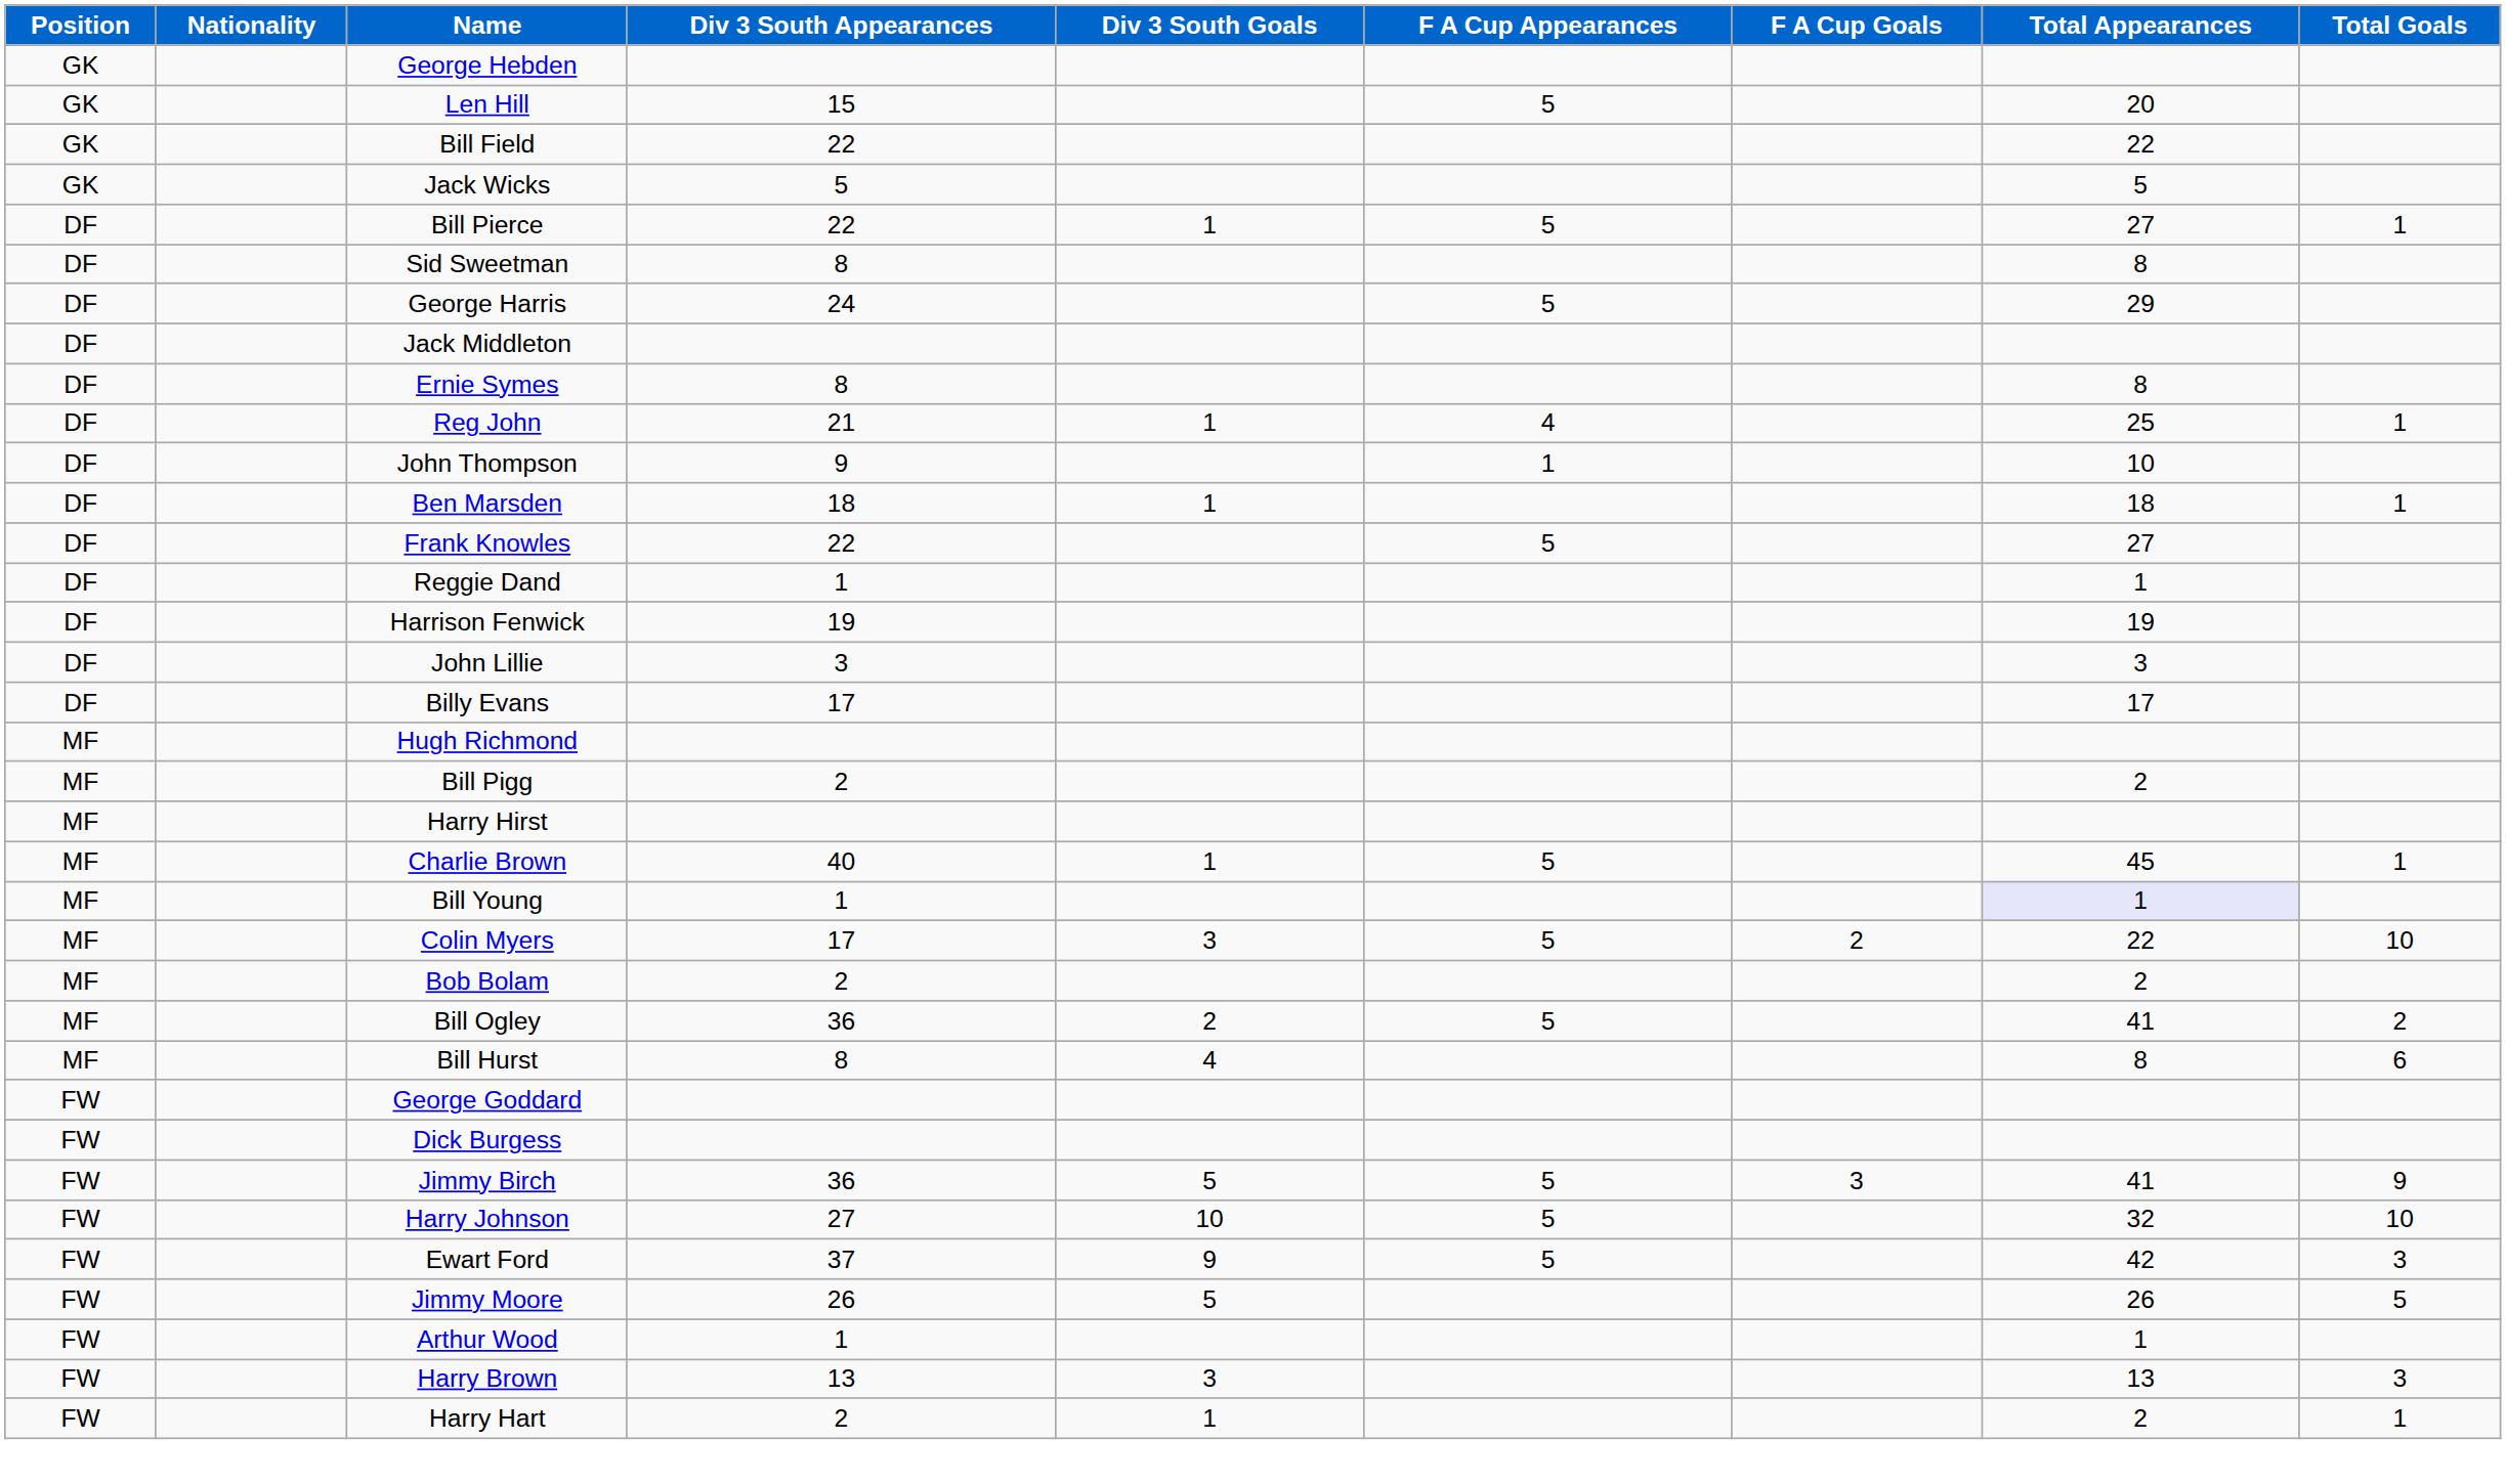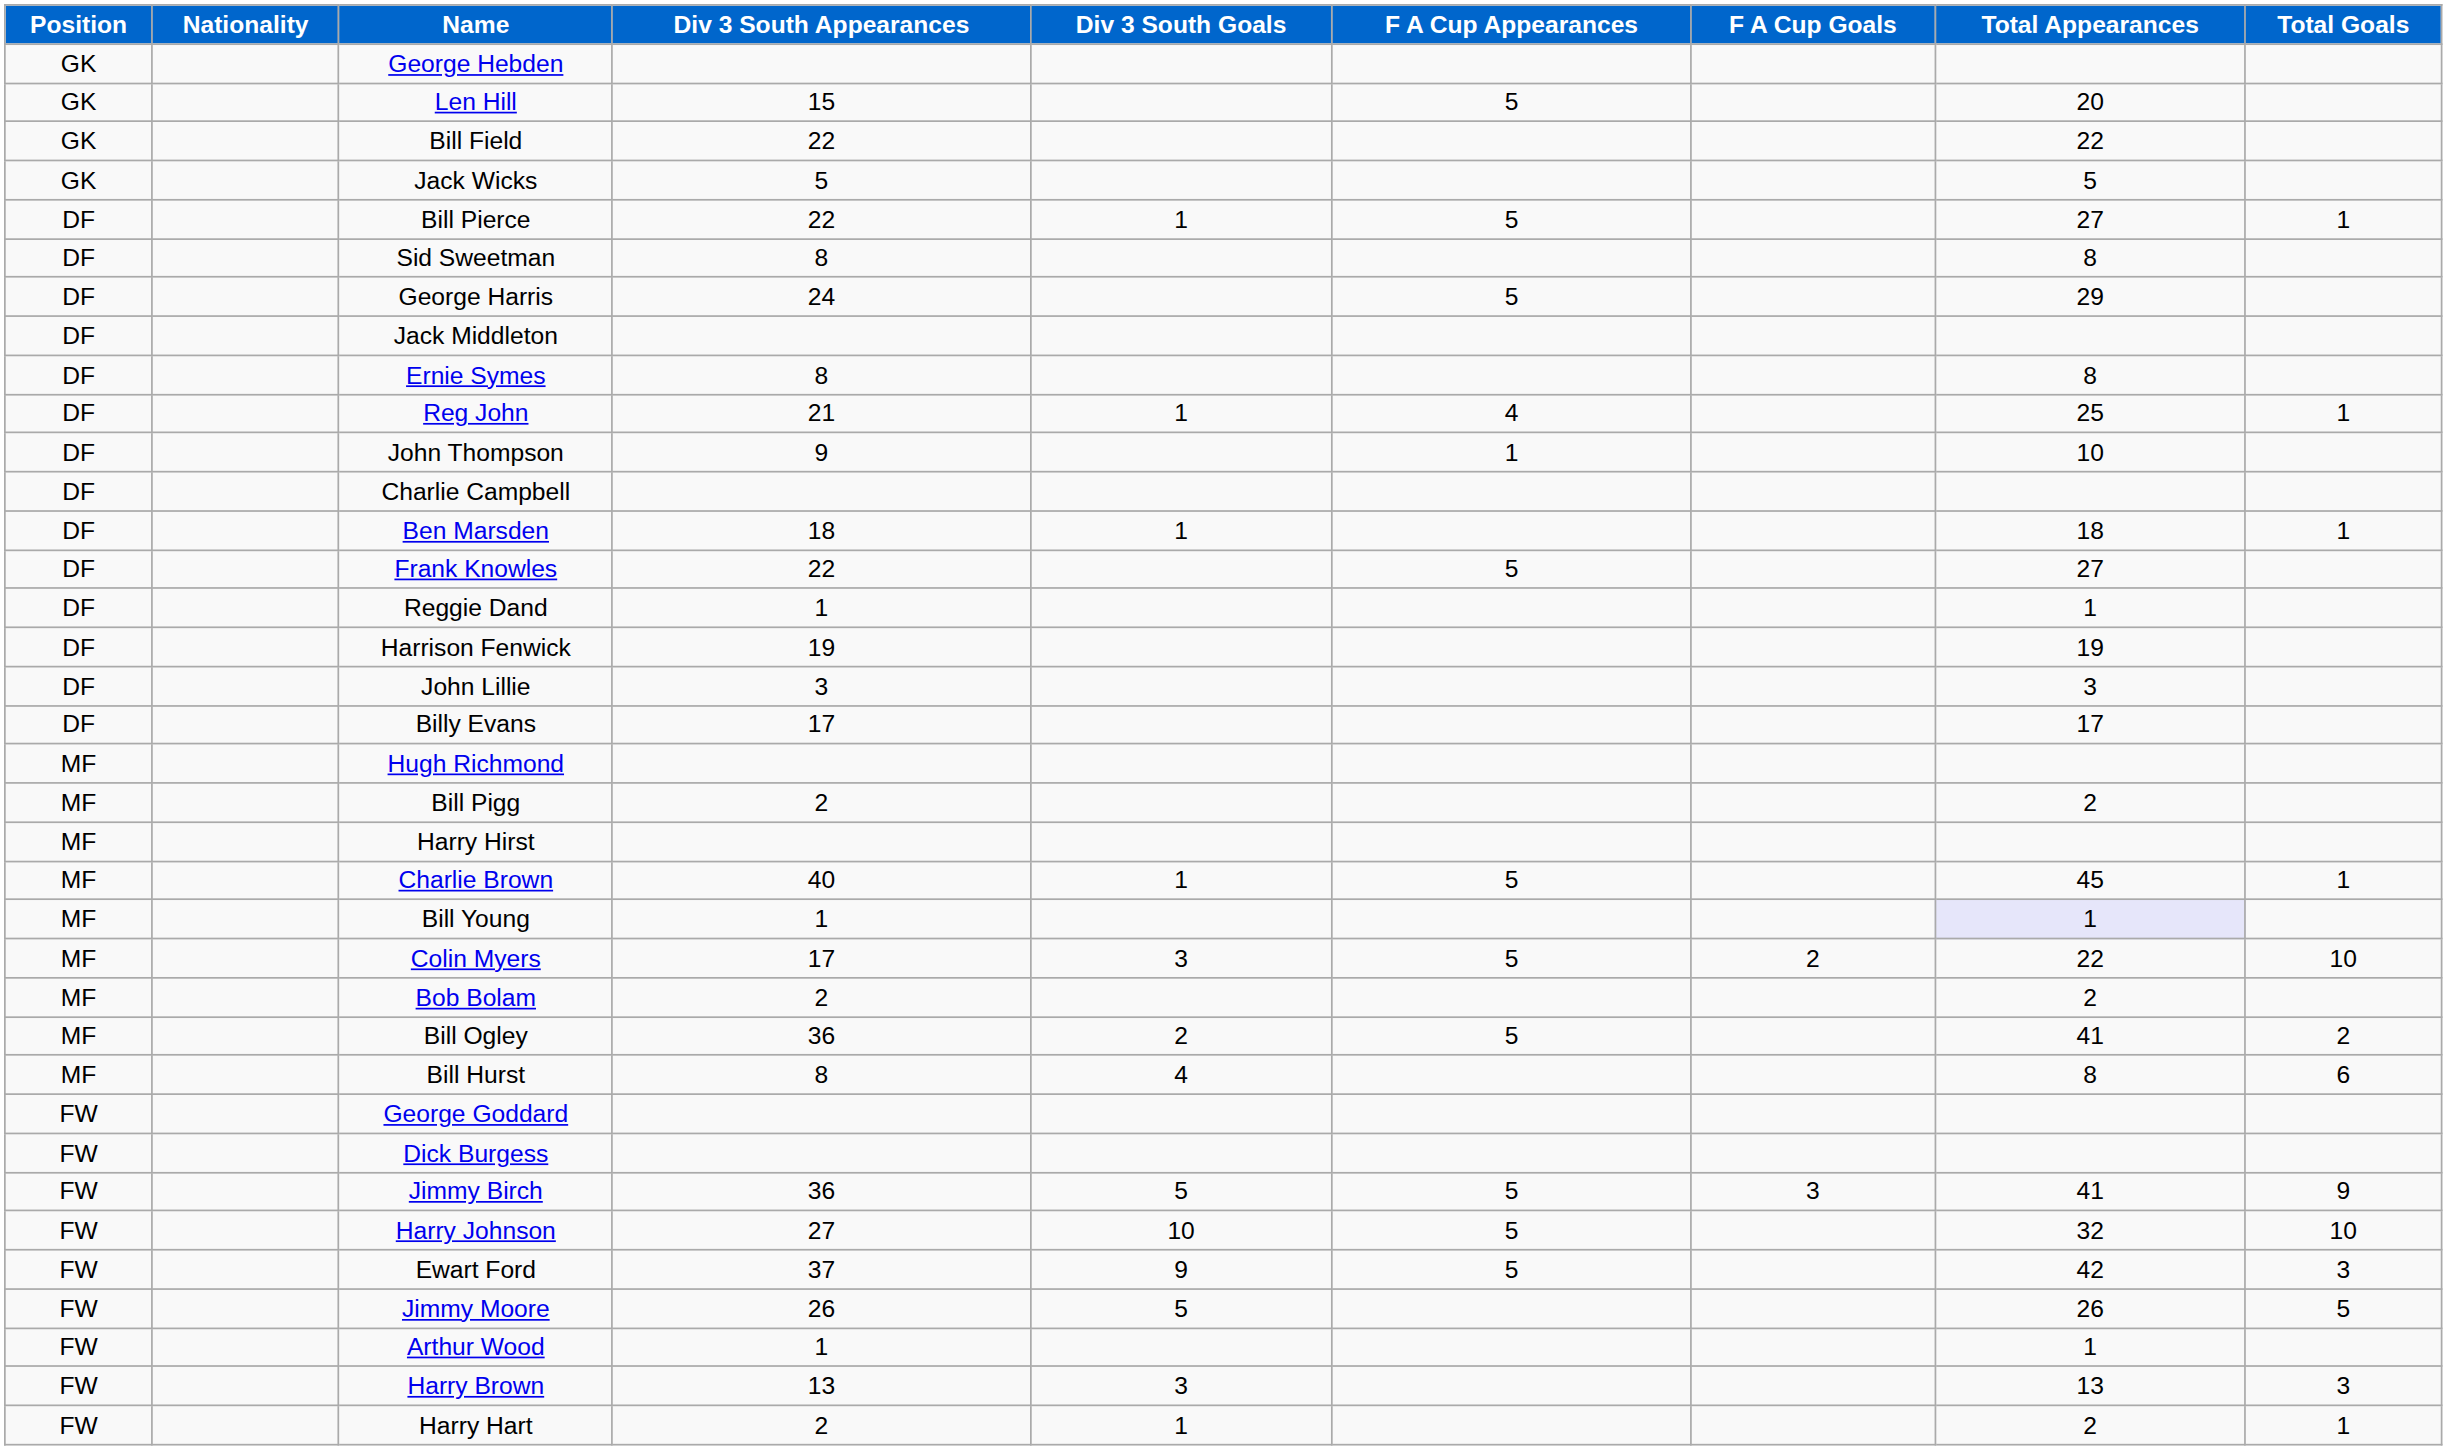 <table class="wikitable" style="text-align:center; font-size:90%; width:90%;">
 <tr>
 <th style="background:#0066CC; color:#FFFFFF; text-align:center;">Position</th>
 <th style="background:#0066CC; color:#FFFFFF; text-align:center;">Nationality</th>
 <th style="background:#0066CC; color:#FFFFFF; text-align:center;"><strong>Name</strong></th>
 <th style="background:#0066CC; color:#FFFFFF; text-align:center;">Div 3 South Appearances</th>
 <th style="background:#0066CC; color:#FFFFFF; text-align:center;">Div 3 South Goals</th>
 <th style="background:#0066CC; color:#FFFFFF; text-align:center;">F A Cup Appearances</th>
 <th style="background:#0066CC; color:#FFFFFF; text-align:center;">F A Cup Goals</th>
 <th style="background:#0066CC; color:#FFFFFF; text-align:center;">Total Appearances</th>
 <th style="background:#0066CC; color:#FFFFFF; text-align:center;">Total Goals</th>
 </tr>
 <tr>
 <td>GK</td>
 <td></td>
 <td><a href='#'>George Hebden</a></td>
 <td></td>
 <td></td>
 <td></td>
 <td></td>
 <td></td>
 <td></td>
 </tr>
 <tr>
 <td>GK</td>
 <td></td>
 <td><a href='#'>Len Hill</a></td>
 <td>15</td>
 <td></td>
 <td>5</td>
 <td></td>
 <td>20</td>
 <td></td>
 </tr>
 <tr>
 <td>GK</td>
 <td></td>
 <td>Bill Field</td>
 <td>22</td>
 <td></td>
 <td></td>
 <td></td>
 <td>22</td>
 <td></td>
 </tr>
 <tr>
 <td>GK</td>
 <td></td>
 <td>Jack Wicks</td>
 <td>5</td>
 <td></td>
 <td></td>
 <td></td>
 <td>5</td>
 <td></td>
 </tr>
 <tr>
 <td>DF</td>
 <td></td>
 <td>Bill Pierce</td>
 <td>22</td>
 <td>1</td>
 <td>5</td>
 <td></td>
 <td>27</td>
 <td>1</td>
 </tr>
 <tr>
 <td>DF</td>
 <td></td>
 <td>Sid Sweetman</td>
 <td>8</td>
 <td></td>
 <td></td>
 <td></td>
 <td>8</td>
 <td></td>
 </tr>
 <tr>
 <td>DF</td>
 <td></td>
 <td>George Harris</td>
 <td>24</td>
 <td></td>
 <td>5</td>
 <td></td>
 <td>29</td>
 <td></td>
 </tr>
 <tr>
 <td>DF</td>
 <td></td>
 <td>Jack Middleton</td>
 <td></td>
 <td></td>
 <td></td>
 <td></td>
 <td></td>
 <td></td>
 </tr>
 <tr>
 <td>DF</td>
 <td></td>
 <td><a href='#'>Ernie Symes</a></td>
 <td>8</td>
 <td></td>
 <td></td>
 <td></td>
 <td>8</td>
 <td></td>
 </tr>
 <tr>
 <td>DF</td>
 <td></td>
 <td><a href='#'>Reg John</a></td>
 <td>21</td>
 <td>1</td>
 <td>4</td>
 <td></td>
 <td>25</td>
 <td>1</td>
 </tr>
 <tr>
 <td>DF</td>
 <td></td>
 <td>John Thompson</td>
 <td>9</td>
 <td></td>
 <td>1</td>
 <td></td>
 <td>10</td>
+<td></td>
+</tr>
+<tr>
+<td>DF</td>
+<td></td>
+<td>Charlie Campbell</td>
+<td></td>
+<td></td>
+<td></td>
+<td></td>
+<td></td>
 <td></td>
 </tr>
 <tr>
 <td>DF</td>
 <td></td>
 <td><a href='#'>Ben Marsden</a></td>
 <td>18</td>
 <td>1</td>
 <td></td>
 <td></td>
 <td>18</td>
 <td>1</td>
 </tr>
 <tr>
 <td>DF</td>
 <td></td>
 <td><a href='#'>Frank Knowles</a></td>
 <td>22</td>
 <td></td>
 <td>5</td>
 <td></td>
 <td>27</td>
 <td></td>
 </tr>
 <tr>
 <td>DF</td>
 <td></td>
 <td>Reggie Dand</td>
 <td>1</td>
 <td></td>
 <td></td>
 <td></td>
 <td>1</td>
 <td></td>
 </tr>
 <tr>
 <td>DF</td>
 <td></td>
 <td>Harrison Fenwick</td>
 <td>19</td>
 <td></td>
 <td></td>
 <td></td>
 <td>19</td>
 <td></td>
 </tr>
 <tr>
 <td>DF</td>
 <td></td>
 <td>John Lillie</td>
 <td>3</td>
 <td></td>
 <td></td>
 <td></td>
 <td>3</td>
 <td></td>
 </tr>
 <tr>
 <td>DF</td>
 <td></td>
 <td>Billy Evans</td>
 <td>17</td>
 <td></td>
 <td></td>
 <td></td>
 <td>17</td>
 <td></td>
 </tr>
 <tr>
 <td>MF</td>
 <td></td>
 <td><a href='#'>Hugh Richmond</a></td>
 <td></td>
 <td></td>
 <td></td>
 <td></td>
 <td></td>
 <td></td>
 </tr>
 <tr>
 <td>MF</td>
 <td></td>
 <td>Bill Pigg</td>
 <td>2</td>
 <td></td>
 <td></td>
 <td></td>
 <td>2</td>
 <td></td>
 </tr>
 <tr>
 <td>MF</td>
 <td></td>
 <td>Harry Hirst</td>
 <td></td>
 <td></td>
 <td></td>
 <td></td>
 <td></td>
 <td></td>
 </tr>
 <tr>
 <td>MF</td>
 <td></td>
 <td><a href='#'>Charlie Brown</a></td>
 <td>40</td>
 <td>1</td>
 <td>5</td>
 <td></td>
 <td>45</td>
 <td>1</td>
 </tr>
 <tr>
 <td>MF</td>
 <td></td>
 <td>Bill Young</td>
 <td>1</td>
 <td></td>
 <td></td>
 <td></td>
 <td style="background: lavender;">1</td>
 <td></td>
 </tr>
 <tr>
 <td>MF</td>
 <td></td>
 <td><a href='#'>Colin Myers</a></td>
 <td>17</td>
 <td>3</td>
 <td>5</td>
 <td>2</td>
 <td>22</td>
 <td>10</td>
 </tr>
 <tr>
 <td>MF</td>
 <td></td>
 <td><a href='#'>Bob Bolam</a></td>
 <td>2</td>
 <td></td>
 <td></td>
 <td></td>
 <td>2</td>
 <td></td>
 </tr>
 <tr>
 <td>MF</td>
 <td></td>
 <td>Bill Ogley</td>
 <td>36</td>
 <td>2</td>
 <td>5</td>
 <td></td>
 <td>41</td>
 <td>2</td>
 </tr>
 <tr>
 <td>MF</td>
 <td></td>
 <td>Bill Hurst</td>
 <td>8</td>
 <td>4</td>
 <td></td>
 <td></td>
 <td>8</td>
 <td>6</td>
 </tr>
 <tr>
 <td>FW</td>
 <td></td>
 <td><a href='#'>George Goddard</a></td>
 <td></td>
 <td></td>
 <td></td>
 <td></td>
 <td></td>
 <td></td>
 </tr>
 <tr>
 <td>FW</td>
 <td></td>
 <td><a href='#'>Dick Burgess</a></td>
 <td></td>
 <td></td>
 <td></td>
 <td></td>
 <td></td>
 <td></td>
 </tr>
 <tr>
 <td>FW</td>
 <td></td>
 <td><a href='#'>Jimmy Birch</a></td>
 <td>36</td>
 <td>5</td>
 <td>5</td>
 <td>3</td>
 <td>41</td>
 <td>9</td>
 </tr>
 <tr>
 <td>FW</td>
 <td></td>
 <td><a href='#'>Harry Johnson</a></td>
 <td>27</td>
 <td>10</td>
 <td>5</td>
 <td></td>
 <td>32</td>
 <td>10</td>
 </tr>
 <tr>
 <td>FW</td>
 <td></td>
 <td>Ewart Ford</td>
 <td>37</td>
 <td>9</td>
 <td>5</td>
 <td></td>
 <td>42</td>
 <td>3</td>
 </tr>
 <tr>
 <td>FW</td>
 <td></td>
 <td><a href='#'>Jimmy Moore</a></td>
 <td>26</td>
 <td>5</td>
 <td></td>
 <td></td>
 <td>26</td>
 <td>5</td>
 </tr>
 <tr>
 <td>FW</td>
 <td></td>
 <td><a href='#'>Arthur Wood</a></td>
 <td>1</td>
 <td></td>
 <td></td>
 <td></td>
 <td>1</td>
 <td></td>
 </tr>
 <tr>
 <td>FW</td>
 <td></td>
 <td><a href='#'>Harry Brown</a></td>
 <td>13</td>
 <td>3</td>
 <td></td>
 <td></td>
 <td>13</td>
 <td>3</td>
 </tr>
 <tr>
 <td>FW</td>
 <td></td>
 <td>Harry Hart</td>
 <td>2</td>
 <td>1</td>
 <td></td>
 <td></td>
 <td>2</td>
 <td>1</td>
 </tr>
 </table>
